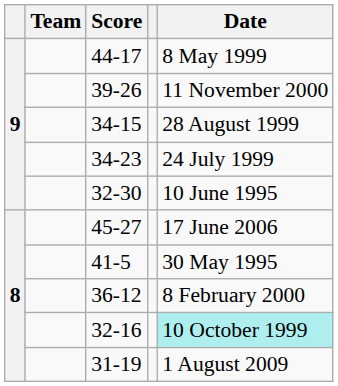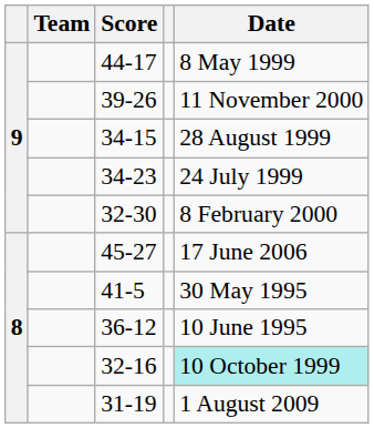 <table class="wikitable sortable">
 <tr>
 <th></th>
 <th>Team</th>
 <th>Score</th>
 <th></th>
 <th>Date</th>
 </tr>
 <tr>
 <th rowspan=5>9</th>
 <td></td>
 <td>44-17</td>
 <td></td>
 <td>8 May 1999</td>
 </tr>
 <tr>
 <td></td>
 <td>39-26</td>
 <td></td>
 <td>11 November 2000</td>
 </tr>
 <tr>
 <td></td>
 <td>34-15</td>
 <td></td>
 <td>28 August 1999</td>
 </tr>
 <tr>
 <td></td>
 <td>34-23</td>
 <td></td>
 <td>24 July 1999</td>
 </tr>
 <tr>
 <td></td>
 <td>32-30</td>
 <td></td>
-<td>10 June 1995</td>
+<td>8 February 2000</td>
 </tr>
 <tr>
 <th rowspan=5>8</th>
 <td></td>
 <td>45-27</td>
 <td></td>
 <td>17 June 2006</td>
 </tr>
 <tr>
 <td></td>
 <td>41-5</td>
 <td></td>
 <td>30 May 1995</td>
 </tr>
 <tr>
 <td></td>
 <td>36-12</td>
 <td></td>
-<td>8 February 2000</td>
+<td>10 June 1995</td>
 </tr>
 <tr>
 <td></td>
 <td>32-16</td>
 <td></td>
 <td style="background: paleturquoise;">10 October 1999</td>
 </tr>
 <tr>
 <td></td>
 <td>31-19</td>
 <td></td>
 <td>1 August 2009</td>
 </tr>
 </table>
